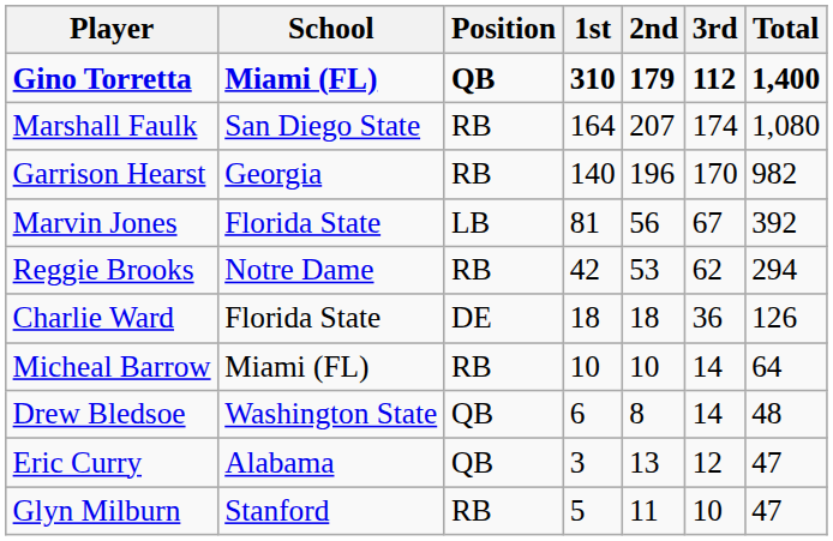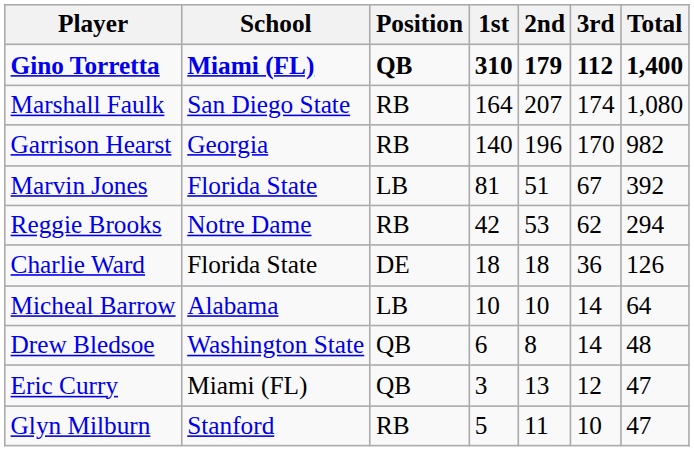 <table class="wikitable">
 <tr>
 <th>Player</th>
 <th>School</th>
 <th>Position</th>
 <th>1st</th>
 <th>2nd</th>
 <th>3rd</th>
 <th>Total</th>
 </tr>
 <tr>
 <td><strong><a href='#'>Gino Torretta</a></strong></td>
 <td><strong><a href='#'>Miami (FL)</a></strong></td>
 <td><strong>QB</strong></td>
 <td><strong>310</strong></td>
 <td><strong>179</strong></td>
 <td><strong>112</strong></td>
 <td><strong>1,400</strong></td>
 </tr>
 <tr>
 <td><a href='#'>Marshall Faulk</a></td>
 <td><a href='#'>San Diego State</a></td>
 <td>RB</td>
 <td>164</td>
 <td>207</td>
 <td>174</td>
 <td>1,080</td>
 </tr>
 <tr>
 <td><a href='#'>Garrison Hearst</a></td>
 <td><a href='#'>Georgia</a></td>
 <td>RB</td>
 <td>140</td>
 <td>196</td>
 <td>170</td>
 <td>982</td>
 </tr>
 <tr>
 <td><a href='#'>Marvin Jones</a></td>
 <td><a href='#'>Florida State</a></td>
 <td>LB</td>
 <td>81</td>
-<td>56</td>
+<td>51</td>
 <td>67</td>
 <td>392</td>
 </tr>
 <tr>
 <td><a href='#'>Reggie Brooks</a></td>
 <td><a href='#'>Notre Dame</a></td>
 <td>RB</td>
 <td>42</td>
 <td>53</td>
 <td>62</td>
 <td>294</td>
 </tr>
 <tr>
 <td><a href='#'>Charlie Ward</a></td>
 <td>Florida State</td>
 <td>DE</td>
 <td>18</td>
 <td>18</td>
 <td>36</td>
 <td>126</td>
 </tr>
 <tr>
 <td><a href='#'>Micheal Barrow</a></td>
-<td>Miami (FL)</td>
-<td>RB</td>
+<td><a href='#'>Alabama</a></td>
+<td>LB</td>
 <td>10</td>
 <td>10</td>
 <td>14</td>
 <td>64</td>
 </tr>
 <tr>
 <td><a href='#'>Drew Bledsoe</a></td>
 <td><a href='#'>Washington State</a></td>
 <td>QB</td>
 <td>6</td>
 <td>8</td>
 <td>14</td>
 <td>48</td>
 </tr>
 <tr>
 <td><a href='#'>Eric Curry</a></td>
-<td><a href='#'>Alabama</a></td>
+<td>Miami (FL)</td>
 <td>QB</td>
 <td>3</td>
 <td>13</td>
 <td>12</td>
 <td>47</td>
 </tr>
 <tr>
 <td><a href='#'>Glyn Milburn</a></td>
 <td><a href='#'>Stanford</a></td>
 <td>RB</td>
 <td>5</td>
 <td>11</td>
 <td>10</td>
 <td>47</td>
 </tr>
 </table>
